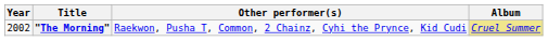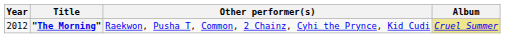 <table class="wikitable plainrowheaders" style="text-align:center;">
 <tr>
 <th scope="col">Year</th>
 <th scope="col">Title</th>
 <th scope="col">Other performer(s)</th>
 <th scope="col">Album</th>
 </tr>
 <tr>
-<td>2002</td>
+<td>2012</td>
 <th scope="row">"<a href='#'>The Morning</a>"</th>
 <td><a href='#'>Raekwon</a>, <a href='#'>Pusha T</a>, <a href='#'>Common</a>, <a href='#'>2 Chainz</a>, <a href='#'>Cyhi the Prynce</a>, <a href='#'>Kid Cudi</a></td>
 <td style="background: khaki;"><em><a href='#'>Cruel Summer</a></em></td>
 </tr>
 </table>
